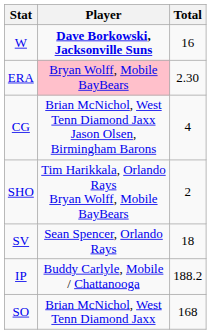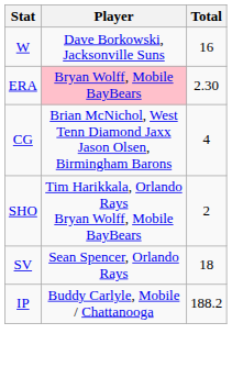 <table class="wikitable" width="40%" style="text-align:center;">
 <tr>
 <th width="5%">Stat</th>
 <th width="60%">Player</th>
 <th width="5%">Total</th>
 </tr>
 <tr>
 <td><a href='#'>W</a></td>
-<td><strong><a href='#'>Dave Borkowski</a>, <a href='#'>Jacksonville Suns</a></strong></td>
+<td><a href='#'>Dave Borkowski</a>, <a href='#'>Jacksonville Suns</a></td>
 <td>16</td>
 </tr>
 <tr>
 <td><a href='#'>ERA</a></td>
 <td style="background: pink;"><a href='#'>Bryan Wolff</a>, <a href='#'>Mobile BayBears</a></td>
 <td>2.30</td>
 </tr>
 <tr>
 <td><a href='#'>CG</a></td>
 <td><a href='#'>Brian McNichol</a>, <a href='#'>West Tenn Diamond Jaxx</a> <br> <a href='#'>Jason Olsen</a>, <a href='#'>Birmingham Barons</a></td>
 <td>4</td>
 </tr>
 <tr>
 <td><a href='#'>SHO</a></td>
 <td><a href='#'>Tim Harikkala</a>, <a href='#'>Orlando Rays</a> <br> <a href='#'>Bryan Wolff</a>, <a href='#'>Mobile BayBears</a></td>
 <td>2</td>
 </tr>
 <tr>
 <td><a href='#'>SV</a></td>
 <td><a href='#'>Sean Spencer</a>, <a href='#'>Orlando Rays</a></td>
 <td>18</td>
 </tr>
 <tr>
 <td><a href='#'>IP</a></td>
 <td><a href='#'>Buddy Carlyle</a>, <a href='#'>Mobile</a> / <a href='#'>Chattanooga</a></td>
 <td>188.2</td>
 </tr>
-<tr>
-<td><a href='#'>SO</a></td>
-<td><a href='#'>Brian McNichol</a>, <a href='#'>West Tenn Diamond Jaxx</a></td>
-<td>168</td>
-</tr>
 </table>
